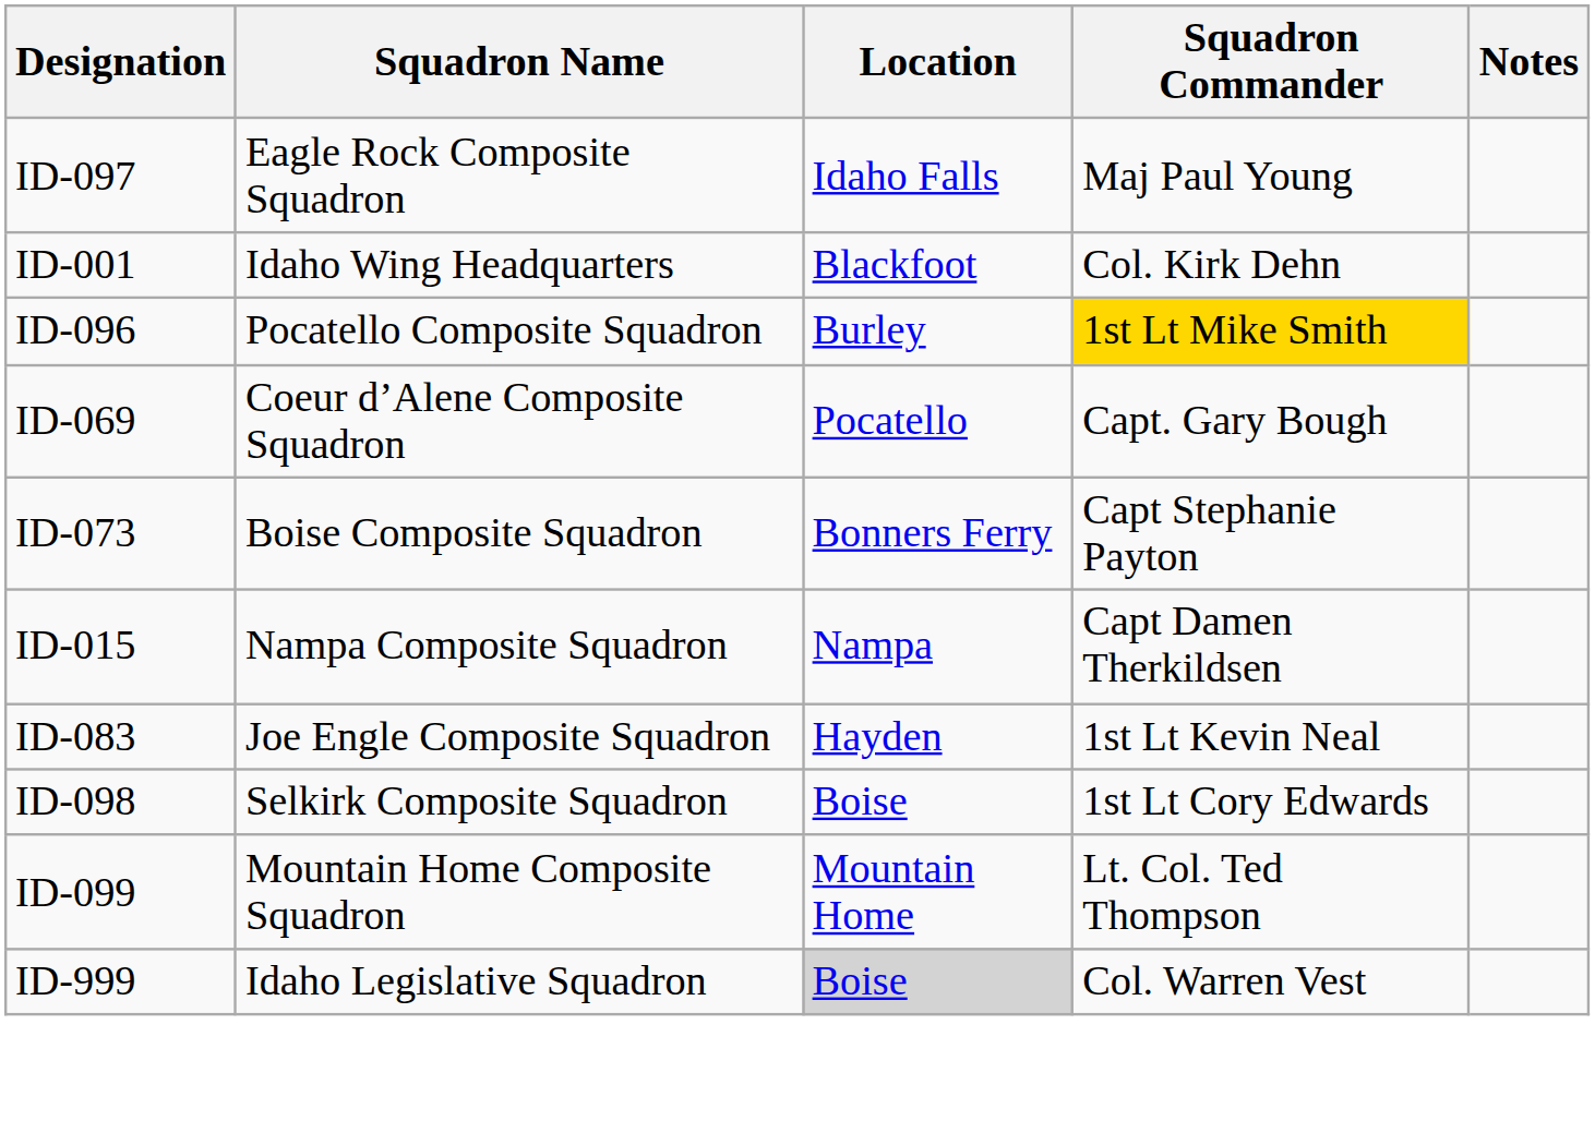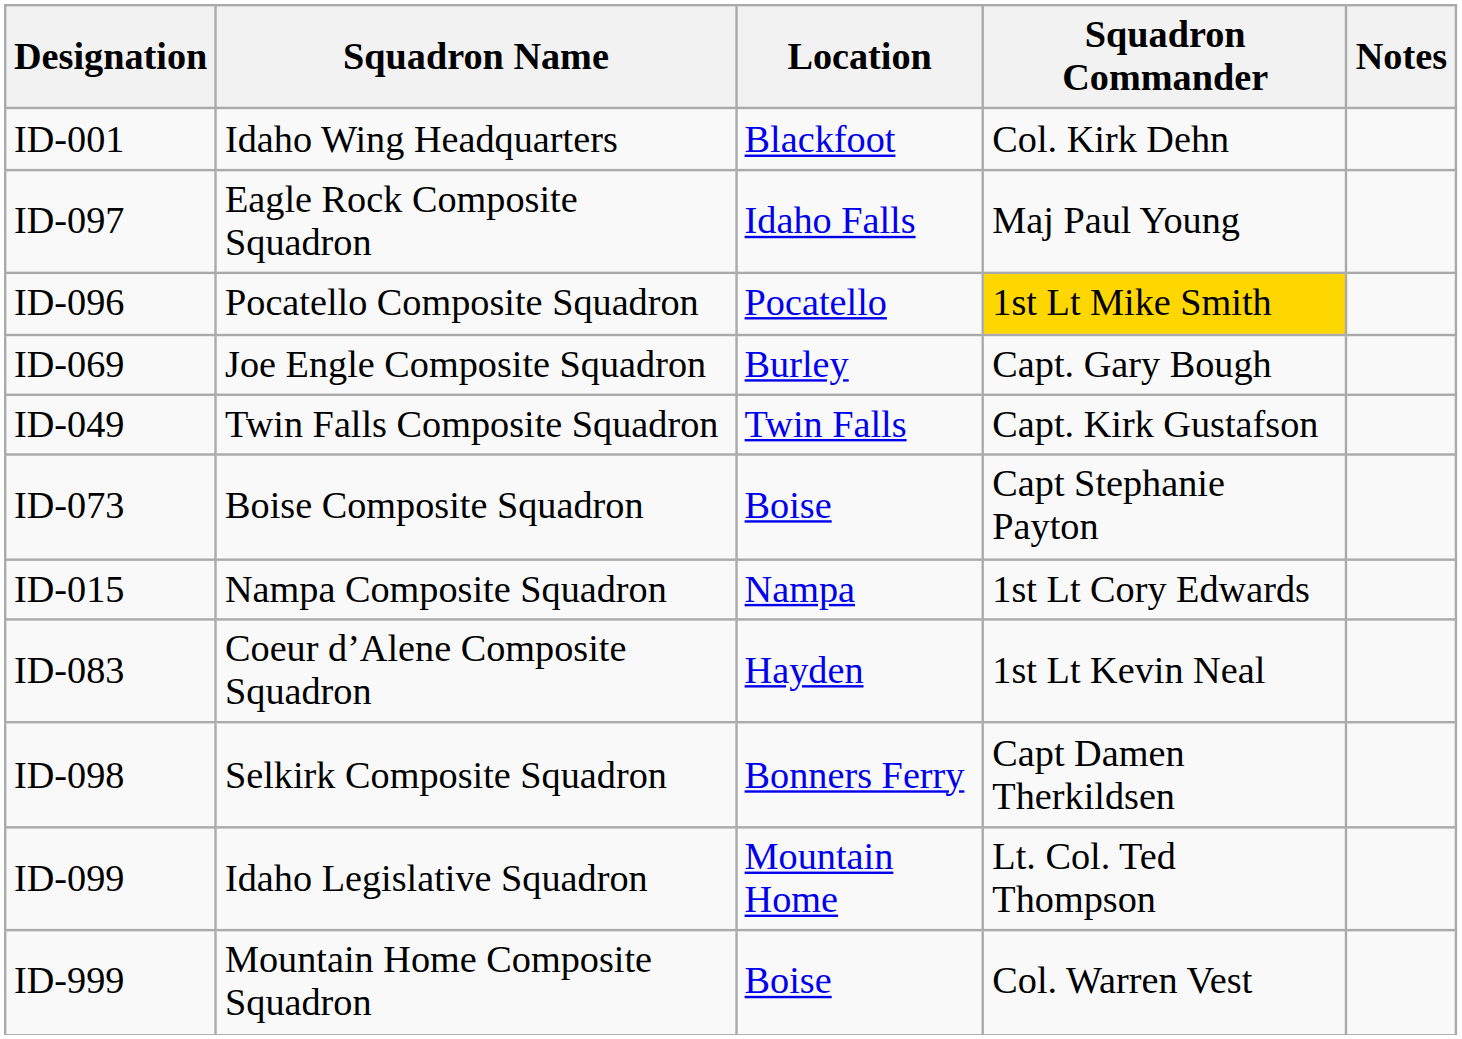 <table class="wikitable">
 <tr>
 <th>Designation </th>
 <th>Squadron Name</th>
 <th>Location</th>
 <th>Squadron Commander</th>
 <th>Notes</th>
 </tr>
 <tr>
+<td>ID-001</td>
+<td>Idaho Wing Headquarters</td>
+<td><a href='#'>Blackfoot</a></td>
+<td>Col. Kirk Dehn</td>
+<td></td>
+</tr>
+<tr>
 <td>ID-097</td>
 <td>Eagle Rock Composite Squadron</td>
 <td><a href='#'>Idaho Falls</a></td>
 <td>Maj Paul Young</td>
 <td></td>
 </tr>
 <tr>
-<td>ID-001</td>
-<td>Idaho Wing Headquarters</td>
-<td><a href='#'>Blackfoot</a></td>
-<td>Col. Kirk Dehn</td>
-<td></td>
-</tr>
-<tr>
 <td>ID-096</td>
 <td>Pocatello Composite Squadron</td>
-<td><a href='#'>Burley</a></td>
+<td><a href='#'>Pocatello</a></td>
 <td style="background: gold;">1st Lt Mike Smith</td>
 <td></td>
 </tr>
 <tr>
 <td>ID-069</td>
-<td>Coeur d’Alene Composite Squadron</td>
-<td><a href='#'>Pocatello</a></td>
+<td>Joe Engle Composite Squadron</td>
+<td><a href='#'>Burley</a></td>
 <td>Capt. Gary Bough</td>
+<td></td>
+</tr>
+<tr>
+<td>ID-049</td>
+<td>Twin Falls Composite Squadron</td>
+<td><a href='#'>Twin Falls</a></td>
+<td>Capt. Kirk Gustafson</td>
 <td></td>
 </tr>
 <tr>
 <td>ID-073</td>
 <td>Boise Composite Squadron</td>
-<td><a href='#'>Bonners Ferry</a></td>
+<td><a href='#'>Boise</a></td>
 <td>Capt Stephanie Payton</td>
 <td></td>
 </tr>
 <tr>
 <td>ID-015</td>
 <td>Nampa Composite Squadron</td>
 <td><a href='#'>Nampa</a></td>
-<td>Capt Damen Therkildsen</td>
+<td>1st Lt Cory Edwards</td>
 <td></td>
 </tr>
 <tr>
 <td>ID-083</td>
-<td>Joe Engle Composite Squadron</td>
+<td>Coeur d’Alene Composite Squadron</td>
 <td><a href='#'>Hayden</a></td>
 <td>1st Lt Kevin Neal</td>
 <td></td>
 </tr>
 <tr>
 <td>ID-098</td>
 <td>Selkirk Composite Squadron</td>
-<td><a href='#'>Boise</a></td>
-<td>1st Lt Cory Edwards</td>
+<td><a href='#'>Bonners Ferry</a></td>
+<td>Capt Damen Therkildsen</td>
 <td></td>
 </tr>
 <tr>
 <td>ID-099</td>
-<td>Mountain Home Composite Squadron</td>
+<td>Idaho Legislative Squadron</td>
 <td><a href='#'>Mountain Home</a></td>
 <td>Lt. Col. Ted Thompson</td>
 <td></td>
 </tr>
 <tr>
 <td>ID-999</td>
-<td>Idaho Legislative Squadron</td>
-<td style="background: lightgrey;"><a href='#'>Boise</a></td>
+<td>Mountain Home Composite Squadron</td>
+<td><a href='#'>Boise</a></td>
 <td>Col. Warren Vest</td>
 <td></td>
 </tr>
 </table>
